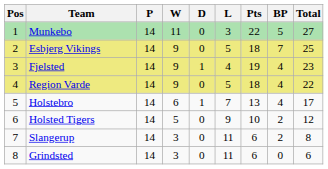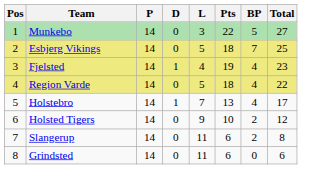 <table class="wikitable" style="font-size: 100%">
 <tr>
 <th width=20>Pos</th>
 <th width=150>Team</th>
 <th width=30>P</th>
-<th width=30>W</th>
 <th width=30>D</th>
 <th width=30>L</th>
 <th width=30>Pts</th>
 <th width=30>BP</th>
 <th width=30>Total</th>
 </tr>
 <tr align=center style="background:#ACE1AF;">
 <td>1</td>
 <td align="left"><a href='#'>Munkebo</a></td>
 <td>14</td>
-<td>11</td>
 <td>0</td>
 <td>3</td>
 <td>22</td>
 <td>5</td>
 <td>27</td>
 </tr>
 <tr align=center style="background:#EEEA80;">
 <td>2</td>
 <td align="left"><a href='#'>Esbjerg Vikings</a></td>
 <td>14</td>
-<td>9</td>
 <td>0</td>
 <td>5</td>
 <td>18</td>
 <td>7</td>
 <td>25</td>
 </tr>
 <tr align=center style="background:#EEEA80;">
 <td>3</td>
 <td align="left"><a href='#'>Fjelsted</a></td>
 <td>14</td>
-<td>9</td>
 <td>1</td>
 <td>4</td>
 <td>19</td>
 <td>4</td>
 <td>23</td>
 </tr>
 <tr align=center style="background:#EEEA80;">
 <td>4</td>
 <td align="left"><a href='#'>Region Varde</a></td>
 <td>14</td>
-<td>9</td>
 <td>0</td>
 <td>5</td>
 <td>18</td>
 <td>4</td>
 <td>22</td>
 </tr>
 <tr align=center>
 <td>5</td>
 <td align="left"><a href='#'>Holstebro</a></td>
 <td>14</td>
-<td>6</td>
 <td>1</td>
 <td>7</td>
 <td>13</td>
 <td>4</td>
 <td>17</td>
 </tr>
 <tr align=center>
 <td>6</td>
 <td align="left"><a href='#'>Holsted Tigers</a></td>
 <td>14</td>
-<td>5</td>
 <td>0</td>
 <td>9</td>
 <td>10</td>
 <td>2</td>
 <td>12</td>
 </tr>
 <tr align=center>
 <td>7</td>
 <td align="left"><a href='#'>Slangerup</a></td>
 <td>14</td>
-<td>3</td>
 <td>0</td>
 <td>11</td>
 <td>6</td>
 <td>2</td>
 <td>8</td>
 </tr>
 <tr align=center>
 <td>8</td>
 <td align="left"><a href='#'>Grindsted</a></td>
 <td>14</td>
-<td>3</td>
 <td>0</td>
 <td>11</td>
 <td>6</td>
 <td>0</td>
 <td>6</td>
 </tr>
 </table>
